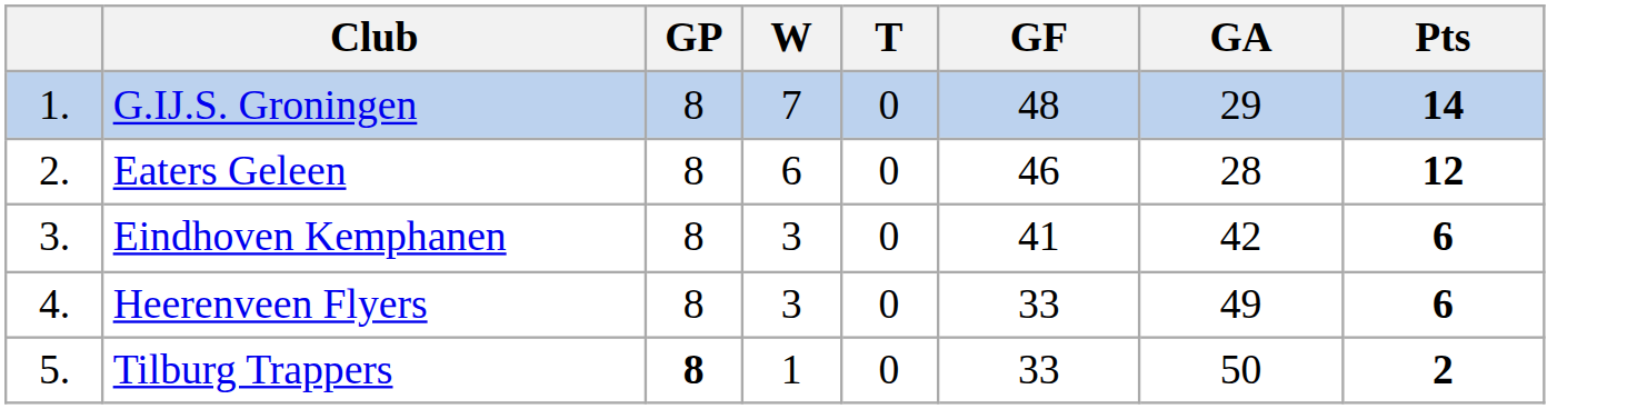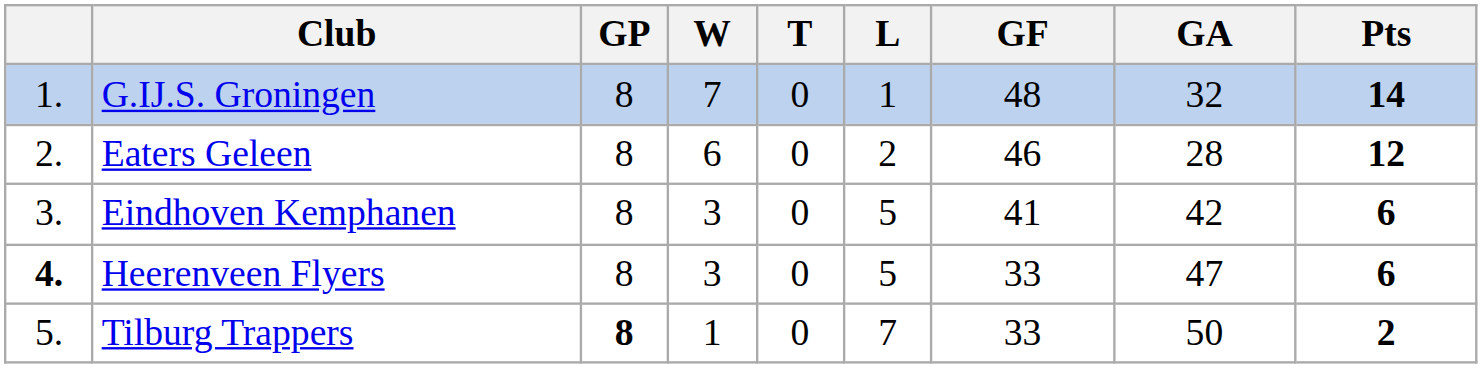 <table class="wikitable">
 <tr>
 <th width="30"></th>
 <th width="200">Club</th>
 <th width="30">GP</th>
 <th width="30">W</th>
 <th width="30">T</th>
+<th width="30">L</th>
 <th width="70">GF</th>
 <th width="70">GA</th>
 <th width="70">Pts</th>
 </tr>
 <tr bgcolor="#BCD2EE" align="center">
 <td>1.</td>
 <td align="left"><a href='#'>G.IJ.S. Groningen</a></td>
 <td>8</td>
 <td>7</td>
 <td>0</td>
+<td>1</td>
 <td>48</td>
-<td>29</td>
+<td>32</td>
 <td><strong>14</strong></td>
 </tr>
 <tr bgcolor="#FFFFFF" align="center">
 <td>2.</td>
 <td align="left"><a href='#'>Eaters Geleen</a></td>
 <td>8</td>
 <td>6</td>
 <td>0</td>
+<td>2</td>
 <td>46</td>
 <td>28</td>
 <td><strong>12</strong></td>
 </tr>
 <tr bgcolor="#FFFFFF" align="center">
 <td>3.</td>
 <td align="left"><a href='#'>Eindhoven Kemphanen</a></td>
 <td>8</td>
 <td>3</td>
 <td>0</td>
+<td>5</td>
 <td>41</td>
 <td>42</td>
 <td><strong>6</strong></td>
 </tr>
 <tr bgcolor="#FFFFFF" align="center">
-<td>4.</td>
+<td><strong>4.</strong></td>
 <td align="left"><a href='#'>Heerenveen Flyers</a></td>
 <td>8</td>
 <td>3</td>
 <td>0</td>
+<td>5</td>
 <td>33</td>
-<td>49</td>
+<td>47</td>
 <td><strong>6</strong></td>
 </tr>
 <tr bgcolor="#FFFFFF" align="center">
 <td>5.</td>
 <td align="left"><a href='#'>Tilburg Trappers</a></td>
 <td><strong>8</strong></td>
 <td>1</td>
 <td>0</td>
+<td>7</td>
 <td>33</td>
 <td>50</td>
 <td><strong>2</strong></td>
 </tr>
 </table>
